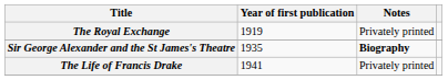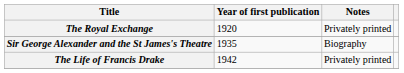 <table class="wikitable plainrowheaders sortable" style="margin-right: 0;">
 <tr>
 <th scope="col">Title</th>
 <th scope="col">Year of first publication</th>
 <th scope="col" class="unsortable">Notes</th>
 <th scope="col" class="unsortable"></th>
 </tr>
 <tr>
 <th scope="row"><em>The Royal Exchange</em></th>
-<td>1919</td>
+<td>1920</td>
 <td>Privately printed</td>
 <td style="text-align: center;"></td>
 </tr>
 <tr>
 </tr>
 <tr>
 <th scope="row"><em>Sir George Alexander and the St James's Theatre</em></th>
 <td>1935</td>
-<td><strong>Biography</strong></td>
+<td>Biography</td>
 <td style="text-align: center;"></td>
 </tr>
 <tr>
 <th scope="row"><em>The Life of Francis Drake</em></th>
-<td>1941</td>
+<td>1942</td>
 <td>Privately printed</td>
 <td style="text-align: center;"></td>
 </tr>
 <tr>
 </tr>
 </table>
